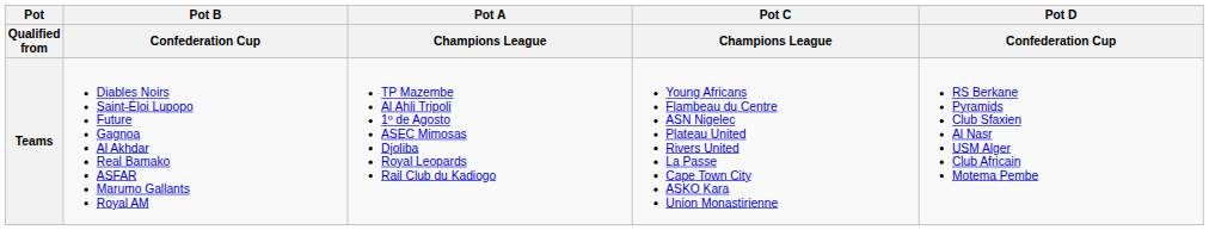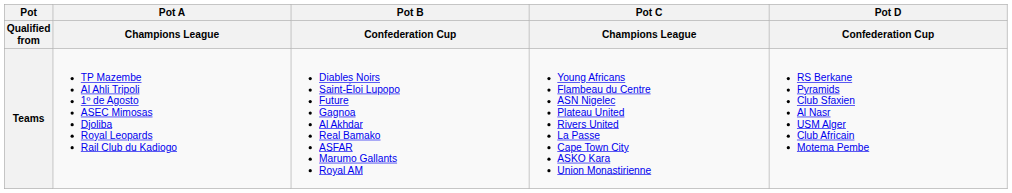 <table class="wikitable">
 <tr>
 <th>Pot</th>
+<th width=25%>Pot A</th>
 <th width=25%>Pot B</th>
-<th width=25%>Pot A</th>
 <th width=25%>Pot C</th>
 <th width=25%>Pot D</th>
 </tr>
 <tr>
 <th>Qualified from</th>
+<th>Champions League</th>
 <th>Confederation Cup</th>
-<th>Champions League</th>
 <th>Champions League</th>
 <th>Confederation Cup</th>
 </tr>
 <tr>
 <th>Teams</th>
+<td valign=top><br><ul><li> <a href='#'>TP Mazembe</a> </li><li> <a href='#'>Al Ahli Tripoli</a> </li><li> <a href='#'>1º de Agosto</a> </li><li> <a href='#'>ASEC Mimosas</a> </li><li> <a href='#'>Djoliba</a> </li><li> <a href='#'>Royal Leopards</a> </li><li> <a href='#'>Rail Club du Kadiogo</a></li></ul></td>
 <td valign=top><br><ul><li> <a href='#'>Diables Noirs</a></li><li> <a href='#'>Saint-Éloi Lupopo</a></li><li> <a href='#'>Future</a></li><li> <a href='#'>Gagnoa</a></li><li> <a href='#'>Al Akhdar</a></li><li> <a href='#'>Real Bamako</a></li><li> <a href='#'>ASFAR</a></li><li> <a href='#'>Marumo Gallants</a></li><li> <a href='#'>Royal AM</a></li></ul></td>
-<td valign=top><br><ul><li> <a href='#'>TP Mazembe</a> </li><li> <a href='#'>Al Ahli Tripoli</a> </li><li> <a href='#'>1º de Agosto</a> </li><li> <a href='#'>ASEC Mimosas</a> </li><li> <a href='#'>Djoliba</a> </li><li> <a href='#'>Royal Leopards</a> </li><li> <a href='#'>Rail Club du Kadiogo</a></li></ul></td>
 <td valign=top><br><ul><li> <a href='#'>Young Africans</a> </li><li> <a href='#'>Flambeau du Centre</a></li><li> <a href='#'>ASN Nigelec</a></li><li> <a href='#'>Plateau United</a></li><li> <a href='#'>Rivers United</a></li><li> <a href='#'>La Passe</a></li><li> <a href='#'>Cape Town City</a></li><li> <a href='#'>ASKO Kara</a></li><li> <a href='#'>Union Monastirienne</a></li></ul></td>
 <td valign=top><br><ul><li> <a href='#'>RS Berkane</a> </li><li> <a href='#'>Pyramids</a> </li><li> <a href='#'>Club Sfaxien</a> </li><li> <a href='#'>Al Nasr</a> </li><li> <a href='#'>USM Alger</a> </li><li> <a href='#'>Club Africain</a> </li><li> <a href='#'>Motema Pembe</a> </li></ul></td>
 </tr>
 </table>
